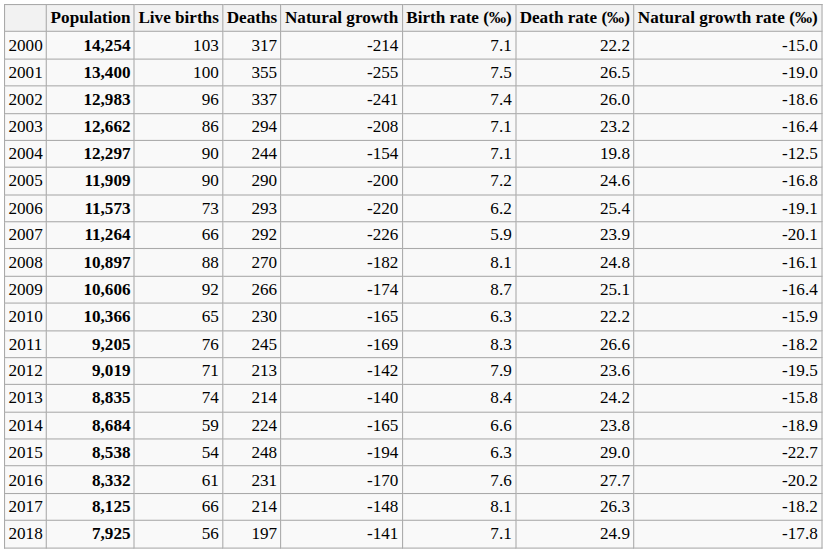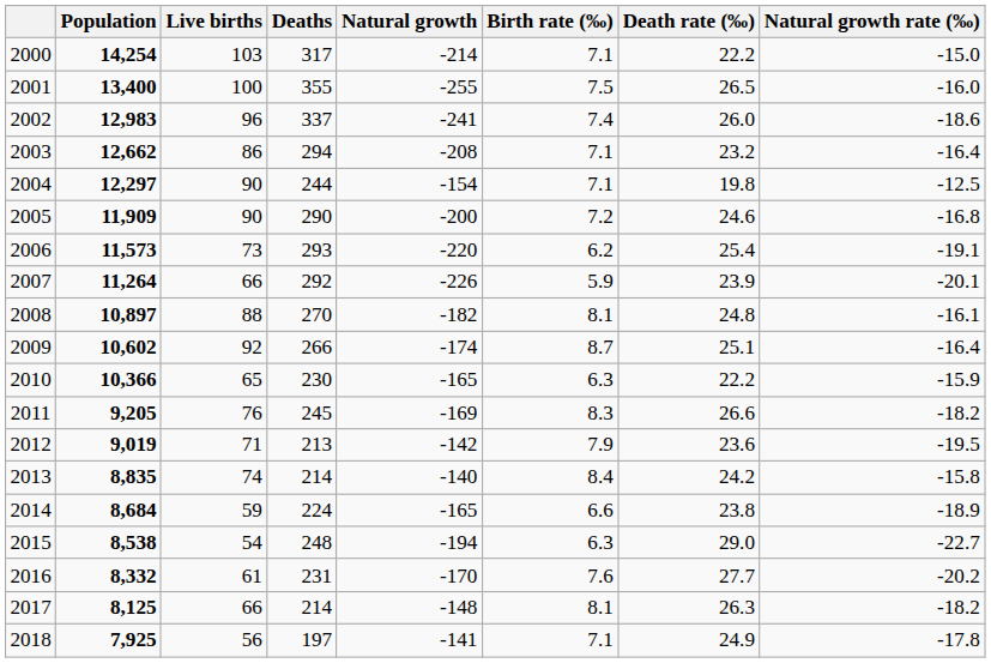 <table class="wikitable sortable"  style="text-align:right;">
 <tr>
 <th></th>
 <th>Population</th>
 <th>Live births</th>
 <th>Deaths</th>
 <th>Natural growth</th>
 <th>Birth rate (‰)</th>
 <th>Death rate (‰)</th>
 <th>Natural growth rate (‰)</th>
 </tr>
 <tr>
 <td style="text-align:center;">2000</td>
 <td><strong>14,254</strong></td>
 <td>103</td>
 <td>317</td>
 <td>-214</td>
 <td>7.1</td>
 <td>22.2</td>
 <td>-15.0</td>
 </tr>
 <tr>
 <td style="text-align:center;">2001</td>
 <td><strong>13,400</strong></td>
 <td>100</td>
 <td>355</td>
 <td>-255</td>
 <td>7.5</td>
 <td>26.5</td>
-<td>-19.0</td>
+<td>-16.0</td>
 </tr>
 <tr>
 <td style="text-align:center;">2002</td>
 <td><strong>12,983</strong></td>
 <td>96</td>
 <td>337</td>
 <td>-241</td>
 <td>7.4</td>
 <td>26.0</td>
 <td>-18.6</td>
 </tr>
 <tr>
 <td style="text-align:center;">2003</td>
 <td><strong>12,662 </strong></td>
 <td>86</td>
 <td>294</td>
 <td>-208</td>
 <td>7.1</td>
 <td>23.2</td>
 <td>-16.4</td>
 </tr>
 <tr>
 <td style="text-align:center;">2004</td>
 <td><strong>12,297</strong></td>
 <td>90</td>
 <td>244</td>
 <td>-154</td>
 <td>7.1</td>
 <td>19.8</td>
 <td>-12.5</td>
 </tr>
 <tr>
 <td style="text-align:center;">2005</td>
 <td><strong>11,909</strong></td>
 <td>90</td>
 <td>290</td>
 <td>-200</td>
 <td>7.2</td>
 <td>24.6</td>
 <td>-16.8</td>
 </tr>
 <tr>
 <td style="text-align:center;">2006</td>
 <td><strong>11,573 </strong></td>
 <td>73</td>
 <td>293</td>
 <td>-220</td>
 <td>6.2</td>
 <td>25.4</td>
 <td>-19.1</td>
 </tr>
 <tr>
 <td style="text-align:center;">2007</td>
 <td><strong> 11,264</strong></td>
 <td>66</td>
 <td>292</td>
 <td>-226</td>
 <td>5.9</td>
 <td>23.9</td>
 <td>-20.1</td>
 </tr>
 <tr>
 <td style="text-align:center;">2008</td>
 <td><strong>10,897</strong></td>
 <td>88</td>
 <td>270</td>
 <td>-182</td>
 <td>8.1</td>
 <td>24.8</td>
 <td>-16.1</td>
 </tr>
 <tr>
 <td style="text-align:center;">2009</td>
-<td><strong>10,606 </strong></td>
+<td><strong>10,602 </strong></td>
 <td>92</td>
 <td>266</td>
 <td>-174</td>
 <td>8.7</td>
 <td>25.1</td>
 <td>-16.4</td>
 </tr>
 <tr>
 <td style="text-align:center;">2010</td>
 <td><strong>10,366</strong></td>
 <td>65</td>
 <td>230</td>
 <td>-165</td>
 <td>6.3</td>
 <td>22.2</td>
 <td>-15.9</td>
 </tr>
 <tr>
 <td style="text-align:center;">2011</td>
 <td><strong>9,205 </strong></td>
 <td>76</td>
 <td>245</td>
 <td>-169</td>
 <td>8.3</td>
 <td>26.6</td>
 <td>-18.2</td>
 </tr>
 <tr>
 <td style="text-align:center;">2012</td>
 <td><strong>9,019</strong></td>
 <td>71</td>
 <td>213</td>
 <td>-142</td>
 <td>7.9</td>
 <td>23.6</td>
 <td>-19.5</td>
 </tr>
 <tr>
 <td style="text-align:center;">2013</td>
 <td><strong>8,835</strong></td>
 <td>74</td>
 <td>214</td>
 <td>-140</td>
 <td>8.4</td>
 <td>24.2</td>
 <td>-15.8</td>
 </tr>
 <tr>
 <td style="text-align:center;">2014</td>
 <td><strong> 8,684 </strong></td>
 <td>59</td>
 <td>224</td>
 <td>-165</td>
 <td>6.6</td>
 <td>23.8</td>
 <td>-18.9</td>
 </tr>
 <tr>
 <td style="text-align:center;">2015</td>
 <td><strong>8,538 </strong></td>
 <td>54</td>
 <td>248</td>
 <td>-194</td>
 <td>6.3</td>
 <td>29.0</td>
 <td>-22.7</td>
 </tr>
 <tr>
 <td style="text-align:center;">2016</td>
 <td><strong>8,332 </strong></td>
 <td>61</td>
 <td>231</td>
 <td>-170</td>
 <td>7.6</td>
 <td>27.7</td>
 <td>-20.2</td>
 </tr>
 <tr>
 <td style="text-align:center;">2017</td>
 <td><strong>8,125</strong></td>
 <td>66</td>
 <td>214</td>
 <td>-148</td>
 <td>8.1</td>
 <td>26.3</td>
 <td>-18.2</td>
 </tr>
 <tr>
 <td style="text-align:center;">2018</td>
 <td><strong>7,925 </strong></td>
 <td>56</td>
 <td>197</td>
 <td>-141</td>
 <td>7.1</td>
 <td>24.9</td>
 <td>-17.8</td>
 </tr>
 </table>
